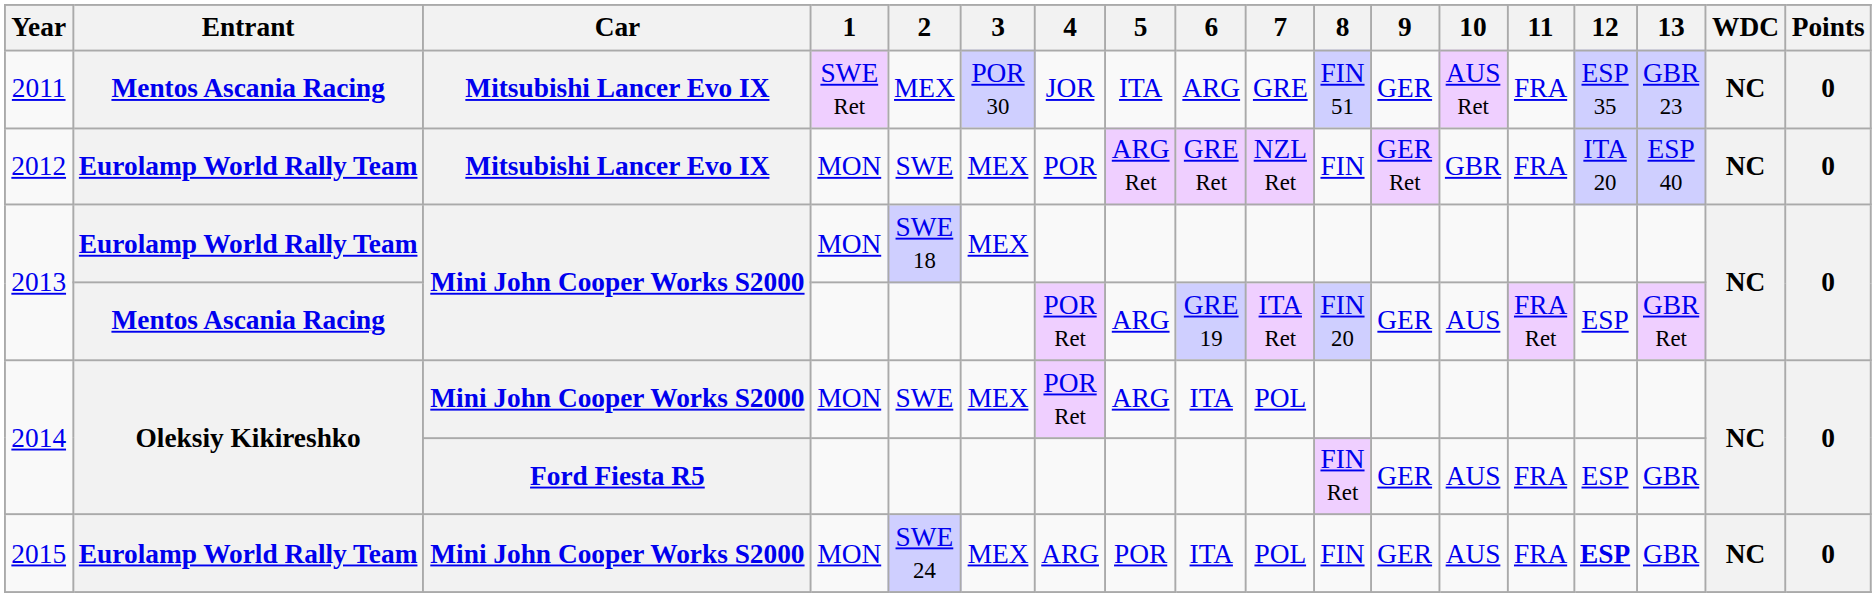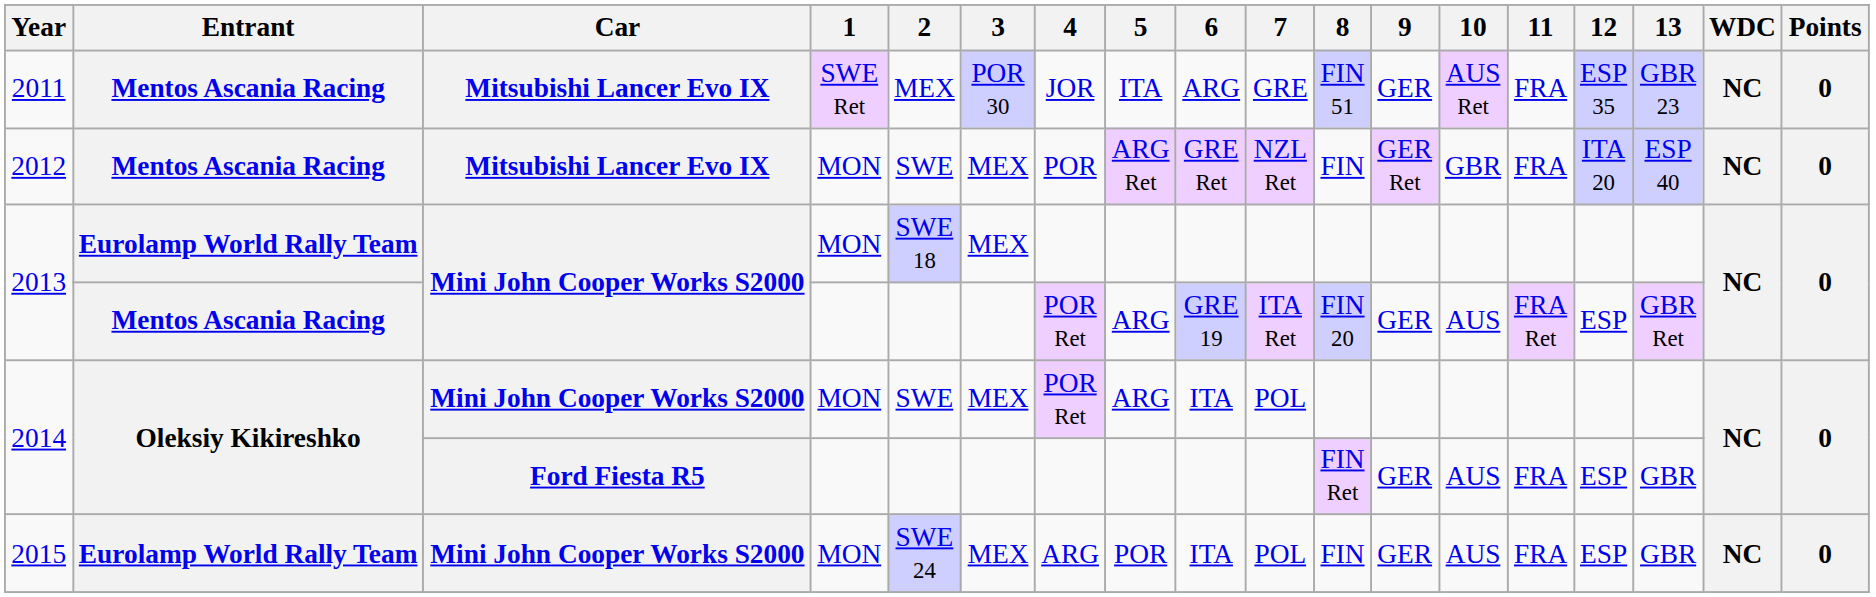 <table class="wikitable" border="1" style="text-align:center; font-size:90%;">
 <tr>
 <th>Year</th>
 <th>Entrant</th>
 <th>Car</th>
 <th>1</th>
 <th>2</th>
 <th>3</th>
 <th>4</th>
 <th>5</th>
 <th>6</th>
 <th>7</th>
 <th>8</th>
 <th>9</th>
 <th>10</th>
 <th>11</th>
 <th>12</th>
 <th>13</th>
 <th>WDC</th>
 <th>Points</th>
 </tr>
 <tr>
 <td><a href='#'>2011</a></td>
 <th><a href='#'>Mentos Ascania Racing</a></th>
 <th><a href='#'>Mitsubishi Lancer Evo IX</a></th>
 <td style="background:#EFCFFF;"><a href='#'>SWE</a><br><small>Ret</small></td>
 <td><a href='#'>MEX</a></td>
 <td style="background:#CFCFFF;"><a href='#'>POR</a><br><small>30</small></td>
 <td><a href='#'>JOR</a></td>
 <td><a href='#'>ITA</a></td>
 <td><a href='#'>ARG</a></td>
 <td><a href='#'>GRE</a></td>
 <td style="background:#CFCFFF;"><a href='#'>FIN</a><br><small>51</small></td>
 <td><a href='#'>GER</a></td>
 <td style="background:#EFCFFF;"><a href='#'>AUS</a><br><small>Ret</small></td>
 <td><a href='#'>FRA</a></td>
 <td style="background:#CFCFFF;"><a href='#'>ESP</a><br><small>35</small></td>
 <td style="background:#CFCFFF;"><a href='#'>GBR</a><br><small>23</small></td>
 <th>NC</th>
 <th>0</th>
 </tr>
 <tr>
 <td><a href='#'>2012</a></td>
-<th><a href='#'>Eurolamp World Rally Team</a></th>
+<th><a href='#'>Mentos Ascania Racing</a></th>
 <th><a href='#'>Mitsubishi Lancer Evo IX</a></th>
 <td><a href='#'>MON</a></td>
 <td><a href='#'>SWE</a></td>
 <td><a href='#'>MEX</a></td>
 <td><a href='#'>POR</a></td>
 <td style="background:#EFCFFF;"><a href='#'>ARG</a><br><small>Ret</small></td>
 <td style="background:#EFCFFF;"><a href='#'>GRE</a><br><small>Ret</small></td>
 <td style="background:#EFCFFF;"><a href='#'>NZL</a><br><small>Ret</small></td>
 <td><a href='#'>FIN</a></td>
 <td style="background:#EFCFFF;"><a href='#'>GER</a><br><small>Ret</small></td>
 <td><a href='#'>GBR</a></td>
 <td><a href='#'>FRA</a></td>
 <td style="background:#CFCFFF;"><a href='#'>ITA</a><br><small>20</small></td>
 <td style="background:#CFCFFF;"><a href='#'>ESP</a><br><small>40</small></td>
 <th>NC</th>
 <th>0</th>
 </tr>
 <tr>
 <td rowspan=2><a href='#'>2013</a></td>
 <th><a href='#'>Eurolamp World Rally Team</a></th>
 <th rowspan=2><a href='#'>Mini John Cooper Works S2000</a></th>
 <td><a href='#'>MON</a></td>
 <td style="background:#CFCFFF;"><a href='#'>SWE</a><br><small>18</small></td>
 <td><a href='#'>MEX</a></td>
 <td></td>
 <td></td>
 <td></td>
 <td></td>
 <td></td>
 <td></td>
 <td></td>
 <td></td>
 <td></td>
 <td></td>
 <th rowspan=2>NC</th>
 <th rowspan=2>0</th>
 </tr>
 <tr>
 <th><a href='#'>Mentos Ascania Racing</a></th>
 <td></td>
 <td></td>
 <td></td>
 <td style="background:#EFCFFF;"><a href='#'>POR</a><br><small>Ret</small></td>
 <td><a href='#'>ARG</a></td>
 <td style="background:#CFCFFF;"><a href='#'>GRE</a><br><small>19</small></td>
 <td style="background:#EFCFFF;"><a href='#'>ITA</a><br><small>Ret</small></td>
 <td style="background:#CFCFFF;"><a href='#'>FIN</a><br><small>20</small></td>
 <td><a href='#'>GER</a></td>
 <td><a href='#'>AUS</a></td>
 <td style="background:#EFCFFF;"><a href='#'>FRA</a><br><small>Ret</small></td>
 <td><a href='#'>ESP</a></td>
 <td style="background:#EFCFFF;"><a href='#'>GBR</a><br><small>Ret</small></td>
 </tr>
 <tr>
 <td rowspan=2><a href='#'>2014</a></td>
 <th rowspan=2>Oleksiy Kikireshko</th>
 <th><a href='#'>Mini John Cooper Works S2000</a></th>
 <td><a href='#'>MON</a></td>
 <td><a href='#'>SWE</a></td>
 <td><a href='#'>MEX</a></td>
 <td style="background:#EFCFFF;"><a href='#'>POR</a><br><small>Ret</small></td>
 <td><a href='#'>ARG</a></td>
 <td><a href='#'>ITA</a></td>
 <td><a href='#'>POL</a></td>
 <td></td>
 <td></td>
 <td></td>
 <td></td>
 <td></td>
 <td></td>
 <th rowspan=2>NC</th>
 <th rowspan=2>0</th>
 </tr>
 <tr>
 <th><a href='#'>Ford Fiesta R5</a></th>
 <td></td>
 <td></td>
 <td></td>
 <td></td>
 <td></td>
 <td></td>
 <td></td>
 <td style="background:#EFCFFF;"><a href='#'>FIN</a><br><small>Ret</small></td>
 <td><a href='#'>GER</a></td>
 <td><a href='#'>AUS</a></td>
 <td><a href='#'>FRA</a></td>
 <td><a href='#'>ESP</a></td>
 <td><a href='#'>GBR</a></td>
 </tr>
 <tr>
 <td><a href='#'>2015</a></td>
 <th><a href='#'>Eurolamp World Rally Team</a></th>
 <th><a href='#'>Mini John Cooper Works S2000</a></th>
 <td><a href='#'>MON</a></td>
 <td style="background:#CFCFFF;"><a href='#'>SWE</a><br><small>24</small></td>
 <td><a href='#'>MEX</a></td>
 <td><a href='#'>ARG</a></td>
 <td><a href='#'>POR</a></td>
 <td><a href='#'>ITA</a></td>
 <td><a href='#'>POL</a></td>
 <td><a href='#'>FIN</a></td>
 <td><a href='#'>GER</a></td>
 <td><a href='#'>AUS</a></td>
 <td><a href='#'>FRA</a></td>
-<td><strong><a href='#'>ESP</a></strong></td>
+<td><a href='#'>ESP</a></td>
 <td><a href='#'>GBR</a></td>
 <th>NC</th>
 <th>0</th>
 </tr>
 </table>
